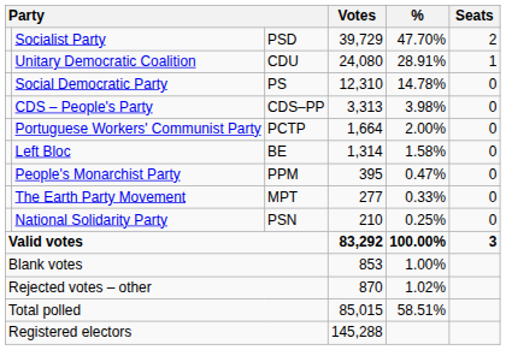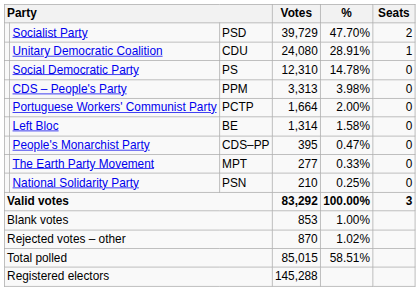 <table class="wikitable" border="1" style="text-align:right;">
 <tr>
 <th style="text-align:left;" colspan=3>Party</th>
 <th align=center width="50">Votes</th>
 <th align=center width="50">%</th>
 <th align=center width="50">Seats</th>
 </tr>
 <tr>
 <td></td>
 <td align=left><a href='#'>Socialist Party</a></td>
 <td align=left>PSD</td>
 <td>39,729</td>
 <td>47.70%</td>
 <td>2</td>
 </tr>
 <tr>
 <td></td>
 <td align=left style="white-space: nowrap;"><a href='#'>Unitary Democratic Coalition</a></td>
 <td align=left>CDU</td>
 <td>24,080</td>
 <td>28.91%</td>
 <td>1</td>
 </tr>
 <tr>
 <td></td>
 <td align=left><a href='#'>Social Democratic Party</a></td>
 <td align=left>PS</td>
 <td>12,310</td>
 <td>14.78%</td>
 <td>0</td>
 </tr>
 <tr>
 <td></td>
 <td align=left><a href='#'>CDS – People's Party</a></td>
-<td align=left style="white-space: nowrap;">CDS–PP</td>
+<td align=left>PPM</td>
 <td>3,313</td>
 <td>3.98%</td>
 <td>0</td>
 </tr>
 <tr>
 <td></td>
 <td align=left><a href='#'>Portuguese Workers' Communist Party</a></td>
 <td align=left>PCTP</td>
 <td>1,664</td>
 <td>2.00%</td>
 <td>0</td>
 </tr>
 <tr>
 <td></td>
 <td align=left><a href='#'>Left Bloc</a></td>
 <td align=left>BE</td>
 <td>1,314</td>
 <td>1.58%</td>
 <td>0</td>
 </tr>
 <tr>
 <td></td>
 <td align=left><a href='#'>People's Monarchist Party</a></td>
-<td align=left>PPM</td>
+<td align=left style="white-space: nowrap;">CDS–PP</td>
 <td>395</td>
 <td>0.47%</td>
 <td>0</td>
 </tr>
 <tr>
 <td></td>
 <td align=left><a href='#'>The Earth Party Movement</a></td>
 <td align=left>MPT</td>
 <td>277</td>
 <td>0.33%</td>
 <td>0</td>
 </tr>
 <tr>
 <td></td>
 <td align=left><a href='#'>National Solidarity Party</a></td>
 <td align=left>PSN</td>
 <td>210</td>
 <td>0.25%</td>
 <td>0</td>
 </tr>
 <tr style="font-weight:bold">
 <td align=left colspan=3>Valid votes</td>
 <td>83,292</td>
 <td>100.00%</td>
 <td>3</td>
 </tr>
 <tr>
 <td align=left colspan=3>Blank votes</td>
 <td>853</td>
 <td>1.00%</td>
 <td></td>
 </tr>
 <tr>
 <td align=left colspan=3>Rejected votes – other</td>
 <td>870</td>
 <td>1.02%</td>
 <td></td>
 </tr>
 <tr>
 <td align=left colspan=3>Total polled</td>
 <td>85,015</td>
 <td>58.51%</td>
 <td></td>
 </tr>
 <tr>
 <td align=left colspan=3>Registered electors</td>
 <td>145,288</td>
 <td></td>
 <td></td>
 </tr>
 </table>
